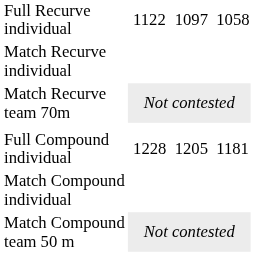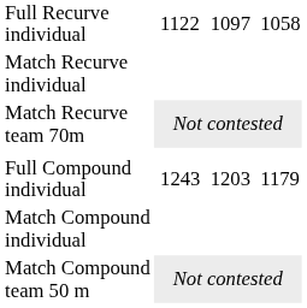 <table>
 <tr>
 <td>Full Recurve <br>individual </td>
 <td></td>
 <td>1122</td>
 <td></td>
 <td>1097</td>
 <td></td>
 <td>1058</td>
 </tr>
 <tr>
 <td>Match Recurve<br>individual </td>
 <td colspan=2> </td>
 <td colspan=2> </td>
 <td colspan=2></td>
 </tr>
 <tr>
 <td>Match Recurve<br>team 70m </td>
 <td colspan=6 align=center style="background-color:#ececec;"><em>Not contested</em></td>
 </tr>
 <tr>
 <td></td>
 </tr>
 <tr>
 <td>Full Compound <br>individual </td>
 <td></td>
-<td>1228</td>
+<td>1243</td>
 <td></td>
-<td>1205</td>
+<td>1203</td>
 <td></td>
-<td>1181</td>
+<td>1179</td>
 </tr>
 <tr>
 <td>Match Compound<br>individual </td>
 <td colspan=2> </td>
 <td colspan=2> </td>
 <td colspan=2></td>
 </tr>
 <tr>
 <td>Match Compound<br>team 50 m </td>
 <td colspan=6 align=center style="background-color:#ececec;"><em>Not contested</em></td>
 </tr>
 </table>
